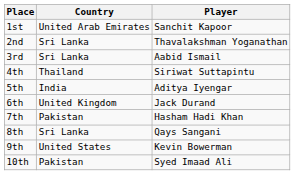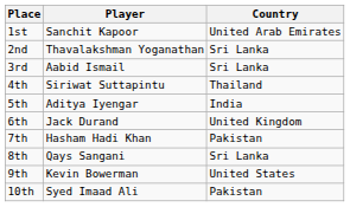 <table class="wikitable">
 <tr>
 <th>Place</th>
+<th>Player</th>
 <th>Country</th>
-<th>Player</th>
 </tr>
 <tr>
 <td>1st</td>
+<td>Sanchit Kapoor</td>
 <td>United Arab Emirates</td>
-<td>Sanchit Kapoor</td>
 </tr>
 <tr>
 <td>2nd</td>
+<td>Thavalakshman Yoganathan</td>
 <td>Sri Lanka</td>
-<td>Thavalakshman Yoganathan</td>
 </tr>
 <tr>
 <td>3rd</td>
+<td>Aabid Ismail</td>
 <td>Sri Lanka</td>
-<td>Aabid Ismail</td>
 </tr>
 <tr>
 <td>4th</td>
+<td>Siriwat Suttapintu</td>
 <td>Thailand</td>
-<td>Siriwat Suttapintu</td>
 </tr>
 <tr>
 <td>5th</td>
+<td>Aditya Iyengar</td>
 <td>India</td>
-<td>Aditya Iyengar</td>
 </tr>
 <tr>
 <td>6th</td>
+<td>Jack Durand</td>
 <td>United Kingdom</td>
-<td>Jack Durand</td>
 </tr>
 <tr>
 <td>7th</td>
+<td>Hasham Hadi Khan</td>
 <td>Pakistan</td>
-<td>Hasham Hadi Khan</td>
 </tr>
 <tr>
 <td>8th</td>
+<td>Qays Sangani</td>
 <td>Sri Lanka</td>
-<td>Qays Sangani</td>
 </tr>
 <tr>
 <td>9th</td>
+<td>Kevin Bowerman</td>
 <td>United States</td>
-<td>Kevin Bowerman</td>
 </tr>
 <tr>
 <td>10th</td>
+<td>Syed Imaad Ali</td>
 <td>Pakistan</td>
-<td>Syed Imaad Ali</td>
 </tr>
 </table>
